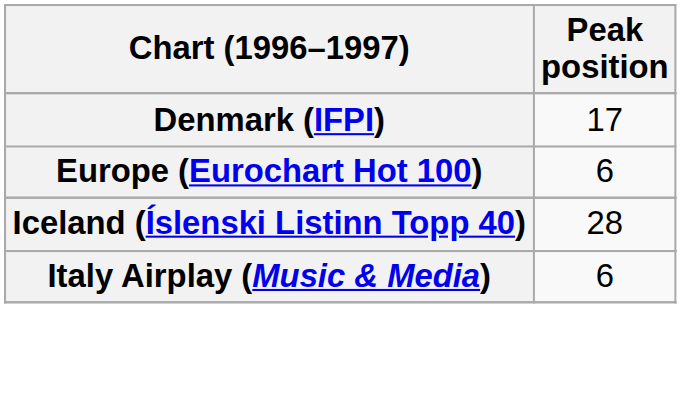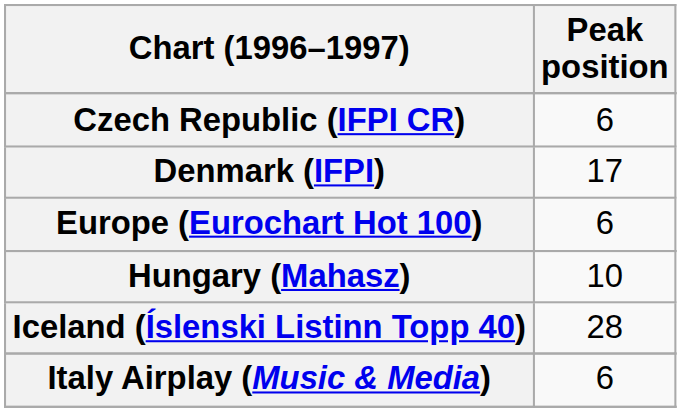 <table class="wikitable sortable plainrowheaders" style="text-align:center">
 <tr>
 <th scope="col">Chart (1996–1997)</th>
 <th scope="col">Peak<br>position</th>
 </tr>
 <tr>
 </tr>
 <tr>
 </tr>
 <tr>
 </tr>
 <tr>
 </tr>
 <tr>
 </tr>
 <tr>
 </tr>
 <tr>
+<th scope="row">Czech Republic (<a href='#'>IFPI CR</a>)</th>
+<td>6</td>
+</tr>
+<tr>
 <th scope="row">Denmark (<a href='#'>IFPI</a>)</th>
 <td>17</td>
 </tr>
 <tr>
 <th scope="row">Europe (<a href='#'>Eurochart Hot 100</a>)</th>
 <td>6</td>
 </tr>
 <tr>
 </tr>
 <tr>
+</tr>
+<tr>
+<th scope="row">Hungary (<a href='#'>Mahasz</a>)</th>
+<td>10</td>
 </tr>
 <tr>
 <th scope="row">Iceland (<a href='#'>Íslenski Listinn Topp 40</a>)</th>
 <td>28</td>
 </tr>
 <tr>
 </tr>
 <tr>
 <th scope="row">Italy Airplay (<em><a href='#'>Music & Media</a></em>)</th>
 <td>6</td>
 </tr>
 <tr>
 </tr>
 <tr>
 </tr>
 <tr>
 </tr>
 <tr>
 </tr>
 <tr>
 </tr>
 <tr>
 </tr>
 <tr>
 </tr>
 <tr>
 </tr>
 <tr>
 </tr>
 <tr>
 </tr>
 <tr>
 </tr>
 <tr>
 </tr>
 <tr>
 </tr>
 <tr>
 </tr>
 </table>
